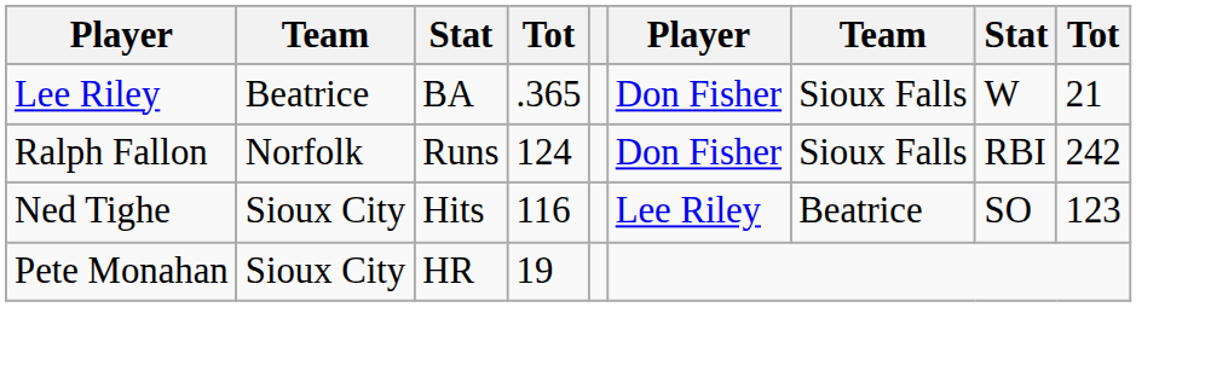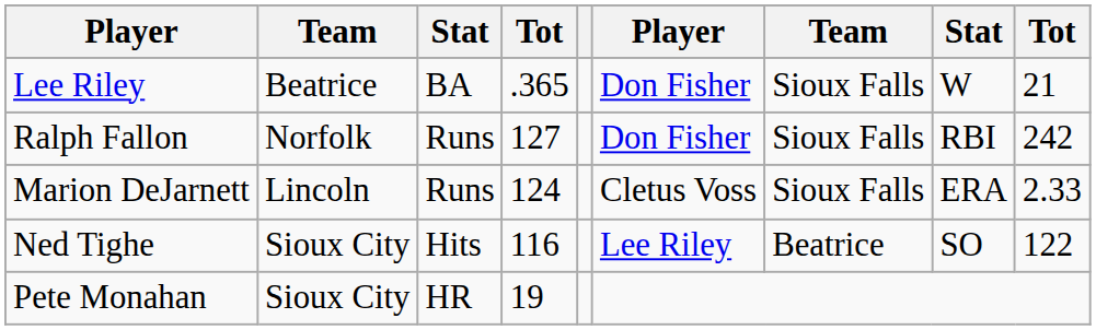 <table class="wikitable">
 <tr>
 <th>Player</th>
 <th>Team</th>
 <th>Stat</th>
 <th>Tot</th>
 <th></th>
 <th>Player</th>
 <th>Team</th>
 <th>Stat</th>
 <th>Tot</th>
 </tr>
 <tr>
 <td><a href='#'>Lee Riley</a></td>
 <td>Beatrice</td>
 <td>BA</td>
 <td>.365</td>
 <td></td>
 <td><a href='#'>Don Fisher</a></td>
 <td>Sioux Falls</td>
 <td>W</td>
 <td>21</td>
 </tr>
 <tr>
 <td>Ralph Fallon</td>
 <td>Norfolk</td>
 <td>Runs</td>
-<td>124</td>
+<td>127</td>
 <td></td>
 <td><a href='#'>Don Fisher</a></td>
 <td>Sioux Falls</td>
 <td>RBI</td>
 <td>242</td>
+</tr>
+<tr>
+<td>Marion DeJarnett</td>
+<td>Lincoln</td>
+<td>Runs</td>
+<td>124</td>
+<td></td>
+<td>Cletus Voss</td>
+<td>Sioux Falls</td>
+<td>ERA</td>
+<td>2.33</td>
 </tr>
 <tr>
 <td>Ned Tighe</td>
 <td>Sioux City</td>
 <td>Hits</td>
 <td>116</td>
 <td></td>
 <td><a href='#'>Lee Riley</a></td>
 <td>Beatrice</td>
 <td>SO</td>
-<td>123</td>
+<td>122</td>
 </tr>
 <tr>
 <td>Pete Monahan</td>
 <td>Sioux City</td>
 <td>HR</td>
 <td>19</td>
 <td></td>
 </tr>
 </table>
